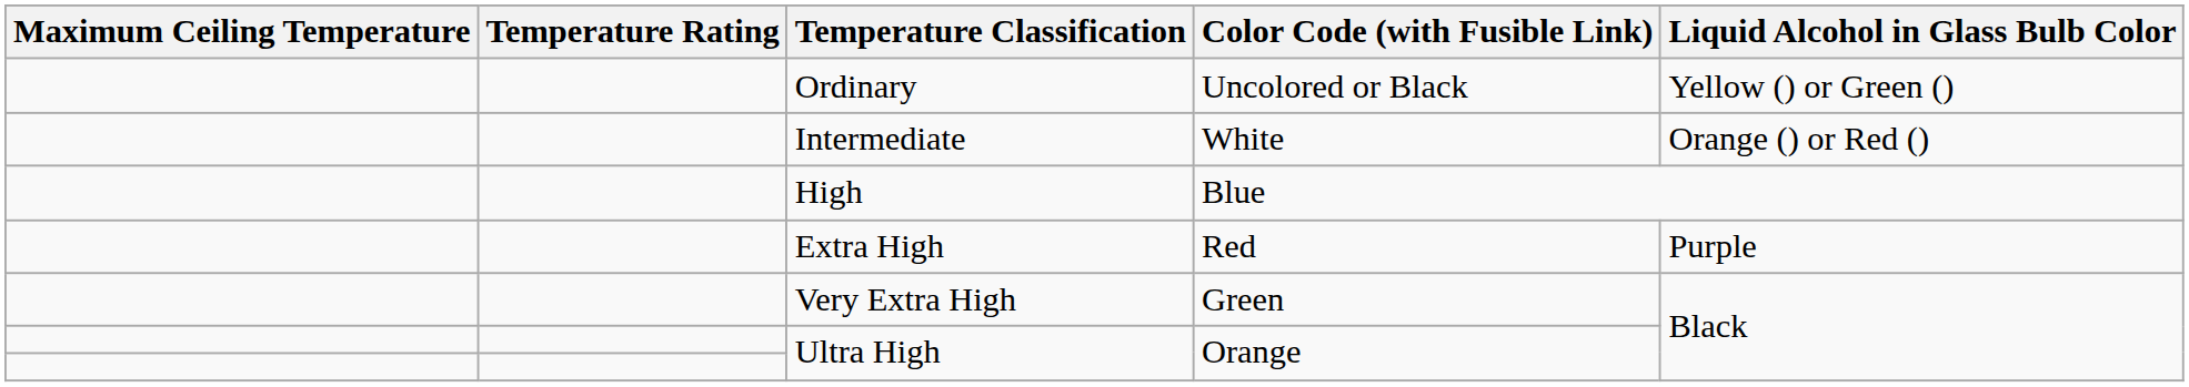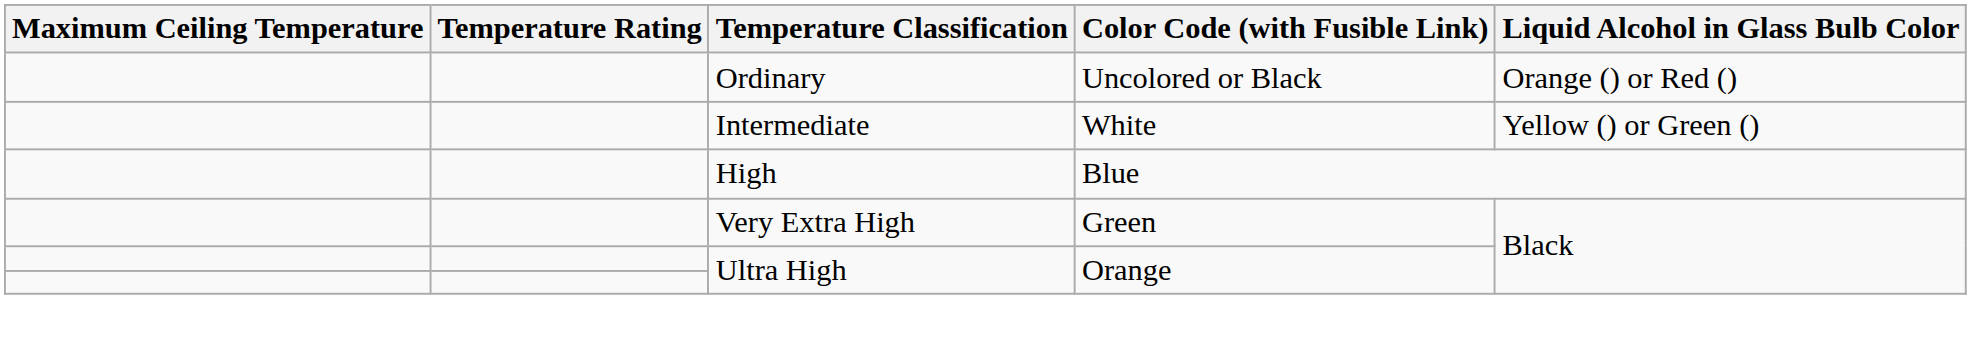 <table class="wikitable">
 <tr>
 <th>Maximum Ceiling Temperature</th>
 <th>Temperature Rating</th>
 <th>Temperature Classification</th>
 <th>Color Code (with Fusible Link)</th>
 <th>Liquid Alcohol in Glass Bulb Color</th>
 </tr>
 <tr>
 <td></td>
 <td></td>
 <td>Ordinary</td>
 <td>Uncolored or Black</td>
-<td>Yellow () or Green ()</td>
+<td>Orange () or Red ()</td>
 </tr>
 <tr>
 <td></td>
 <td></td>
 <td>Intermediate</td>
 <td>White</td>
-<td>Orange () or Red ()</td>
+<td>Yellow () or Green ()</td>
 </tr>
 <tr>
 <td></td>
 <td></td>
 <td>High</td>
 <td colspan="2">Blue</td>
-</tr>
-<tr>
-<td></td>
-<td></td>
-<td>Extra High</td>
-<td>Red</td>
-<td>Purple</td>
 </tr>
 <tr>
 <td></td>
 <td></td>
 <td>Very Extra High</td>
 <td>Green</td>
 <td rowspan="3">Black</td>
 </tr>
 <tr>
 <td></td>
 <td></td>
 <td rowspan="2">Ultra High</td>
 <td rowspan="2">Orange</td>
 </tr>
 <tr>
 <td></td>
 <td></td>
 </tr>
 </table>
